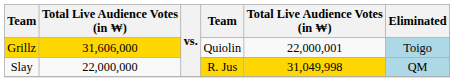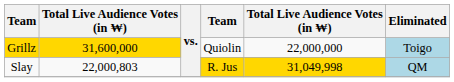 <table class="wikitable" style="text-align:center" border="2">
 <tr>
 <th>Team</th>
 <th>Total Live Audience Votes<br>(in ₩)</th>
 <th rowspan="3">vs.</th>
 <th>Team</th>
 <th>Total Live Audience Votes<br>(in ₩)</th>
 <th>Eliminated</th>
 </tr>
 <tr>
 <td style="background:gold">Grillz</td>
-<td style="background:gold">31,606,000</td>
+<td style="background:gold">31,600,000</td>
 <td>Quiolin</td>
-<td>22,000,001</td>
+<td>22,000,000</td>
 <td style="background:lightblue">Toigo</td>
 </tr>
 <tr>
 <td>Slay</td>
-<td>22,000,000</td>
+<td>22,000,803</td>
 <td style="background:gold">R. Jus</td>
 <td style="background:gold">31,049,998</td>
 <td style="background:lightblue">QM</td>
 </tr>
 <tr>
 </tr>
 </table>
